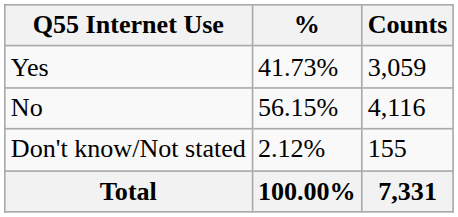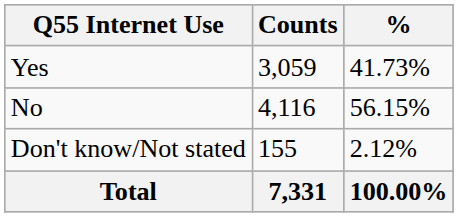 <table class="wikitable sortable">
 <tr>
 <th>Q55 Internet Use</th>
+<th>Counts</th>
 <th>%</th>
-<th>Counts</th>
 </tr>
 <tr>
 <td>Yes</td>
+<td>3,059</td>
 <td>41.73%</td>
-<td>3,059</td>
 </tr>
 <tr>
 <td>No</td>
+<td>4,116</td>
 <td>56.15%</td>
-<td>4,116</td>
 </tr>
 <tr>
 <td>Don't know/Not stated</td>
+<td>155</td>
 <td>2.12%</td>
-<td>155</td>
 </tr>
 <tr>
 <th>Total</th>
+<th>7,331</th>
 <th>100.00%</th>
-<th>7,331</th>
 </tr>
 </table>
